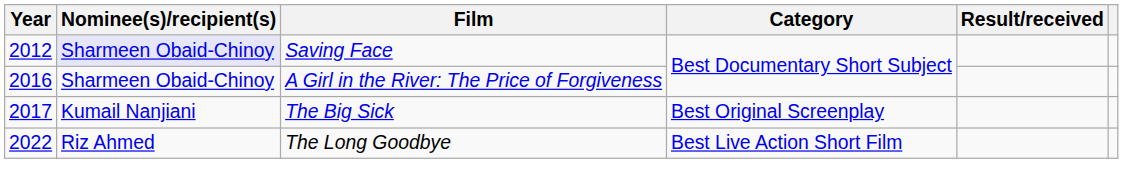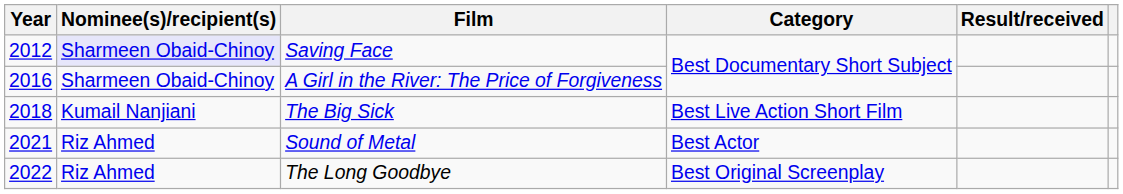 <table class="wikitable plainrowheaders sortable">
 <tr>
 <th scope="col">Year </th>
 <th scope="col">Nominee(s)/recipient(s)</th>
 <th scope="col">Film</th>
 <th scope="col">Category</th>
 <th scope="col">Result/received</th>
 <th scope="col" class="unsortable" style="text-align:center;"></th>
 </tr>
 <tr>
 <td style="text-align:center;"><a href='#'>2012<br></a></td>
 <td style="background: lavender;"><a href='#'>Sharmeen Obaid-Chinoy</a><br></td>
 <td><em><a href='#'>Saving Face</a></em></td>
 <td rowspan="2"><a href='#'>Best Documentary Short Subject</a></td>
 <td></td>
 <td></td>
 </tr>
 <tr>
 <td style="text-align:center;"><a href='#'>2016<br></a></td>
 <td><a href='#'>Sharmeen Obaid-Chinoy</a></td>
 <td><em><a href='#'>A Girl in the River: The Price of Forgiveness</a></em></td>
 <td></td>
 <td></td>
 </tr>
 <tr>
-<td style="text-align:center;"><a href='#'>2017<br></a></td>
+<td style="text-align:center;"><a href='#'>2018<br></a></td>
 <td><a href='#'>Kumail Nanjiani</a><br></td>
 <td><em><a href='#'>The Big Sick</a></em></td>
-<td><a href='#'>Best Original Screenplay</a></td>
+<td><a href='#'>Best Live Action Short Film</a></td>
+<td></td>
+<td></td>
+</tr>
+<tr>
+<td style="text-align:center;"><a href='#'>2021<br></a></td>
+<td><a href='#'>Riz Ahmed</a></td>
+<td><em><a href='#'>Sound of Metal</a></em></td>
+<td><a href='#'>Best Actor</a></td>
 <td></td>
 <td></td>
 </tr>
 <tr>
 <td style="text-align:center;"><a href='#'>2022<br></a></td>
 <td><a href='#'>Riz Ahmed</a><br></td>
 <td><em>The Long Goodbye</em></td>
-<td><a href='#'>Best Live Action Short Film</a></td>
+<td><a href='#'>Best Original Screenplay</a></td>
 <td></td>
 <td></td>
 </tr>
 </table>
